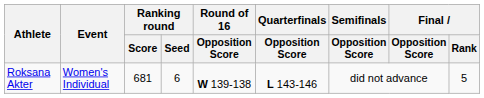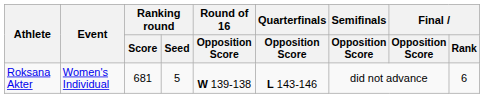 <table class=wikitable style=font-size:88%;text-align:center>
 <tr>
 <th rowspan=2>Athlete</th>
 <th rowspan=2>Event</th>
 <th colspan=2>Ranking round</th>
 <th>Round of 16</th>
 <th>Quarterfinals</th>
 <th>Semifinals</th>
 <th colspan=2>Final / </th>
 </tr>
 <tr style=font-size:95%>
 <th>Score</th>
 <th>Seed</th>
 <th>Opposition<br>Score</th>
 <th>Opposition<br>Score</th>
 <th>Opposition<br>Score</th>
 <th>Opposition<br>Score</th>
 <th>Rank</th>
 </tr>
 <tr>
 <td align=left><a href='#'>Roksana Akter</a></td>
 <td align=left rowspan=3><a href='#'>Women's Individual</a></td>
 <td>681</td>
-<td>6</td>
+<td>5</td>
 <td><br><strong>W</strong> 139-138</td>
 <td><br><strong>L</strong> 143-146</td>
 <td colspan="2">did not advance</td>
-<td>5</td>
+<td>6</td>
 </tr>
 </table>
